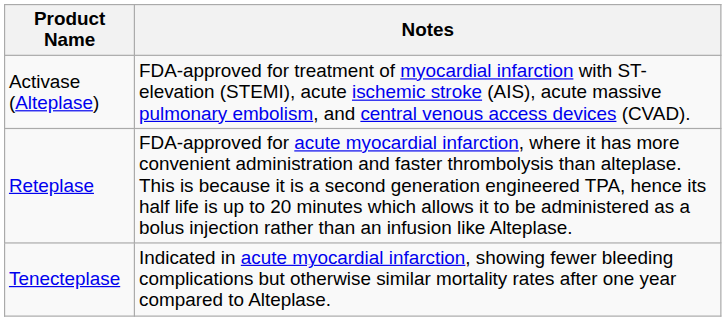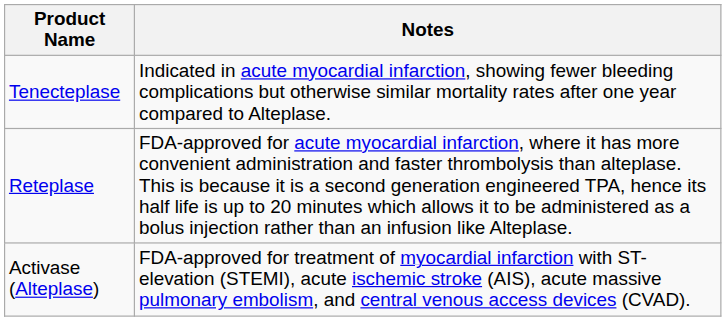 <table class="wikitable">
 <tr>
 <th>Product Name</th>
 <th>Notes</th>
 </tr>
 <tr>
-<td>Activase (<a href='#'>Alteplase</a>)</td>
-<td>FDA-approved for treatment of <a href='#'>myocardial infarction</a> with ST-elevation (STEMI), acute <a href='#'>ischemic stroke</a> (AIS), acute massive <a href='#'>pulmonary embolism</a>, and <a href='#'>central venous access devices</a> (CVAD).</td>
+<td><a href='#'>Tenecteplase</a></td>
+<td>Indicated in <a href='#'>acute myocardial infarction</a>, showing fewer bleeding complications but otherwise similar mortality rates after one year compared to Alteplase.</td>
 </tr>
 <tr>
 <td><a href='#'>Reteplase</a></td>
 <td>FDA-approved for <a href='#'>acute myocardial infarction</a>, where it has more convenient administration and faster thrombolysis than alteplase. This is because it is a second generation engineered TPA, hence its half life is up to 20 minutes which allows it to be administered as a bolus injection rather than an infusion like Alteplase.</td>
 </tr>
 <tr>
-<td><a href='#'>Tenecteplase</a></td>
-<td>Indicated in <a href='#'>acute myocardial infarction</a>, showing fewer bleeding complications but otherwise similar mortality rates after one year compared to Alteplase.</td>
+<td>Activase (<a href='#'>Alteplase</a>)</td>
+<td>FDA-approved for treatment of <a href='#'>myocardial infarction</a> with ST-elevation (STEMI), acute <a href='#'>ischemic stroke</a> (AIS), acute massive <a href='#'>pulmonary embolism</a>, and <a href='#'>central venous access devices</a> (CVAD).</td>
 </tr>
 </table>
